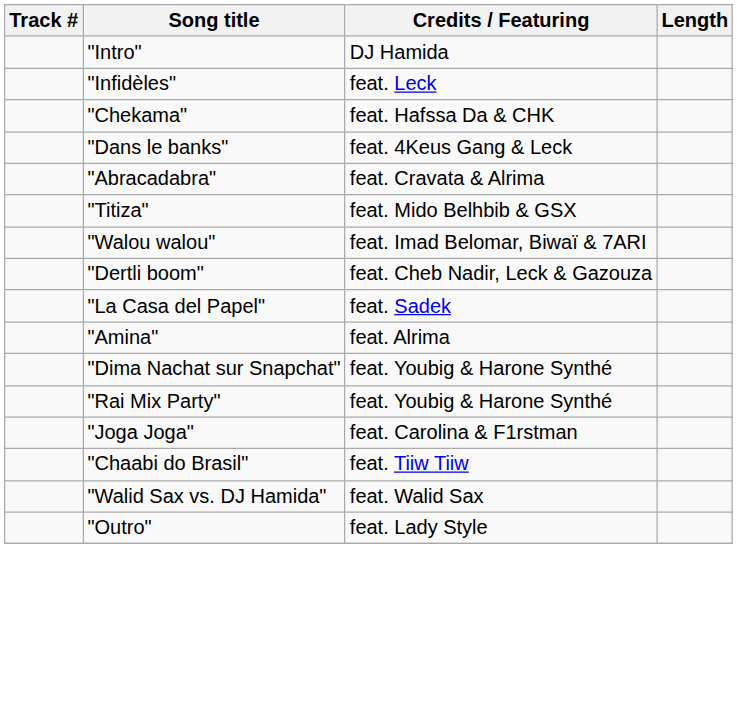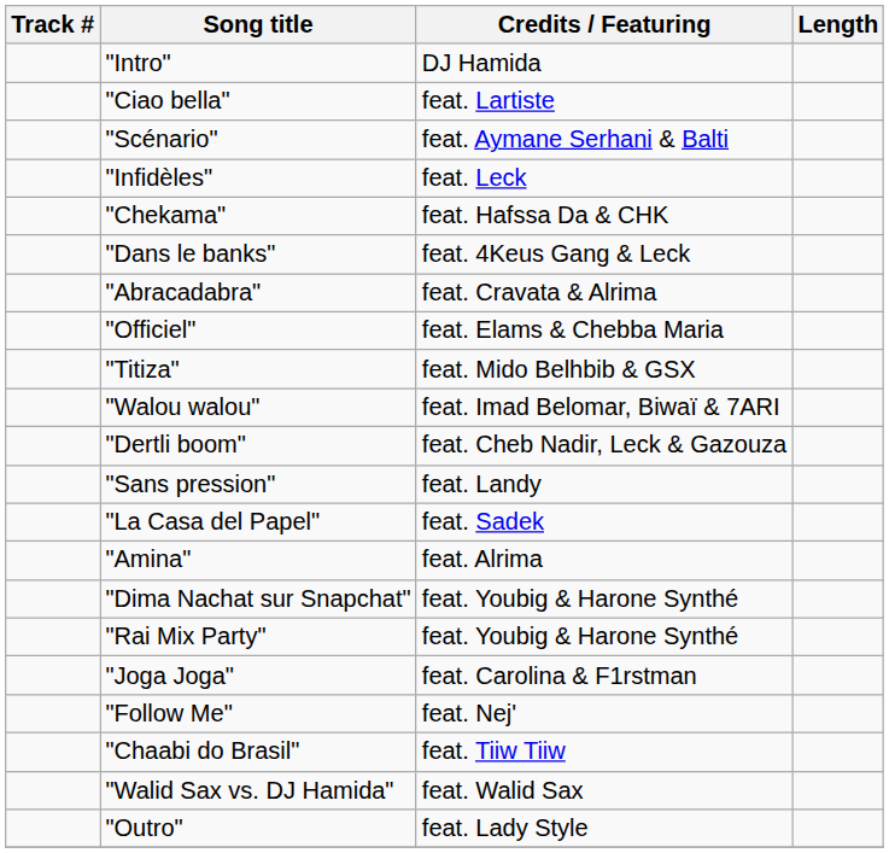 <table class="wikitable">
 <tr>
 <th>Track #</th>
 <th><strong>Song title</strong></th>
 <th><strong>Credits / Featuring</strong></th>
 <th>Length</th>
 </tr>
 <tr>
 <td></td>
 <td>"Intro"</td>
 <td>DJ Hamida</td>
+<td></td>
+</tr>
+<tr>
+<td></td>
+<td>"Ciao bella"</td>
+<td>feat. <a href='#'>Lartiste</a></td>
+<td></td>
+</tr>
+<tr>
+<td></td>
+<td>"Scénario"</td>
+<td>feat. <a href='#'>Aymane Serhani</a> & <a href='#'>Balti</a></td>
 <td></td>
 </tr>
 <tr>
 <td></td>
 <td>"Infidèles"</td>
 <td>feat. <a href='#'>Leck</a></td>
 <td></td>
 </tr>
 <tr>
 <td></td>
 <td>"Chekama"</td>
 <td>feat. Hafssa Da & CHK</td>
 <td></td>
 </tr>
 <tr>
 <td></td>
 <td>"Dans le banks"</td>
 <td>feat. 4Keus Gang & Leck</td>
 <td></td>
 </tr>
 <tr>
 <td></td>
 <td>"Abracadabra"</td>
 <td>feat. Cravata & Alrima</td>
 <td></td>
 </tr>
 <tr>
 <td></td>
+<td>"Officiel"</td>
+<td>feat. Elams & Chebba Maria</td>
+<td></td>
+</tr>
+<tr>
+<td></td>
 <td>"Titiza"</td>
 <td>feat. Mido Belhbib & GSX</td>
 <td></td>
 </tr>
 <tr>
 <td></td>
 <td>"Walou walou"</td>
 <td>feat. Imad Belomar, Biwaï & 7ARI</td>
 <td></td>
 </tr>
 <tr>
 <td></td>
 <td>"Dertli boom"</td>
 <td>feat. Cheb Nadir, Leck & Gazouza</td>
+<td></td>
+</tr>
+<tr>
+<td></td>
+<td>"Sans pression"</td>
+<td>feat. Landy</td>
 <td></td>
 </tr>
 <tr>
 <td></td>
 <td>"La Casa del Papel"</td>
 <td>feat. <a href='#'>Sadek</a></td>
 <td></td>
 </tr>
 <tr>
 <td></td>
 <td>"Amina"</td>
 <td>feat. Alrima</td>
 <td></td>
 </tr>
 <tr>
 <td></td>
 <td>"Dima Nachat sur Snapchat"</td>
 <td>feat. Youbig & Harone Synthé</td>
 <td></td>
 </tr>
 <tr>
 <td></td>
 <td>"Rai Mix Party"</td>
 <td>feat. Youbig & Harone Synthé</td>
 <td></td>
 </tr>
 <tr>
 <td></td>
 <td>"Joga Joga"</td>
 <td>feat. Carolina & F1rstman</td>
 <td></td>
 </tr>
 <tr>
 <td></td>
+<td>"Follow Me"</td>
+<td>feat. Nej'</td>
+<td></td>
+</tr>
+<tr>
+<td></td>
 <td>"Chaabi do Brasil"</td>
 <td>feat. <a href='#'>Tiiw Tiiw</a></td>
 <td></td>
 </tr>
 <tr>
 <td></td>
 <td>"Walid Sax vs. DJ Hamida"</td>
 <td>feat. Walid Sax</td>
 <td></td>
 </tr>
 <tr>
 <td></td>
 <td>"Outro"</td>
 <td>feat. Lady Style</td>
 <td></td>
 </tr>
 <tr>
 </tr>
 </table>
